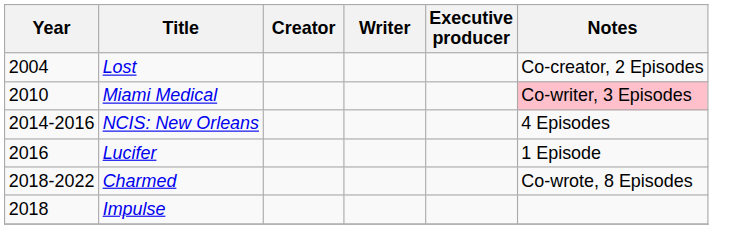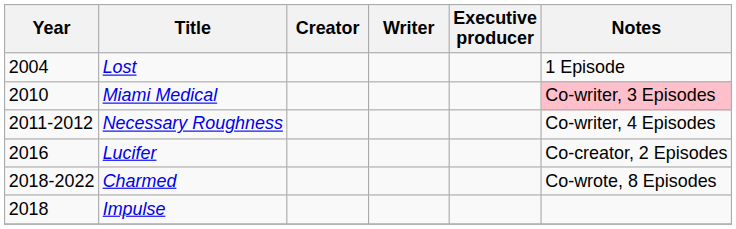 <table class="wikitable">
 <tr>
 <th>Year</th>
 <th>Title</th>
 <th width="65">Creator</th>
 <th width="65">Writer</th>
 <th width="65">Executive<br>producer</th>
 <th>Notes</th>
 </tr>
 <tr>
 <td>2004</td>
 <td><em><a href='#'>Lost</a></em></td>
 <td></td>
 <td></td>
 <td></td>
-<td>Co-creator,  2 Episodes</td>
+<td>1 Episode</td>
 </tr>
 <tr>
 <td>2010</td>
 <td><em><a href='#'>Miami Medical</a></em></td>
 <td></td>
 <td></td>
 <td></td>
 <td style="background: pink;">Co-writer, 3 Episodes</td>
 </tr>
 <tr>
-<td>2014-2016</td>
-<td><em><a href='#'>NCIS: New Orleans</a></em></td>
+<td>2011-2012</td>
+<td><em><a href='#'>Necessary Roughness</a></em></td>
 <td></td>
 <td></td>
 <td></td>
-<td>4 Episodes</td>
+<td>Co-writer, 4 Episodes</td>
 </tr>
 <tr>
 <td>2016</td>
 <td><em><a href='#'>Lucifer</a></em></td>
 <td></td>
 <td></td>
 <td></td>
-<td>1 Episode</td>
+<td>Co-creator,  2 Episodes</td>
 </tr>
 <tr>
 <td>2018-2022</td>
 <td><em><a href='#'>Charmed</a></em></td>
 <td></td>
 <td></td>
 <td></td>
 <td>Co-wrote, 8 Episodes</td>
 </tr>
 <tr>
 <td>2018</td>
 <td><em><a href='#'>Impulse</a></em></td>
 <td></td>
 <td></td>
 <td></td>
 <td></td>
 </tr>
 <tr>
 </tr>
 </table>
